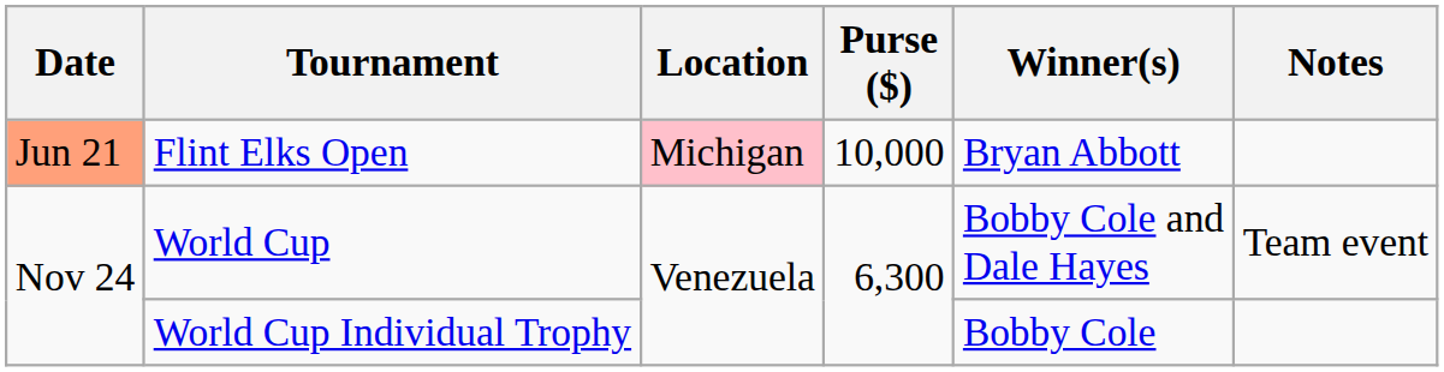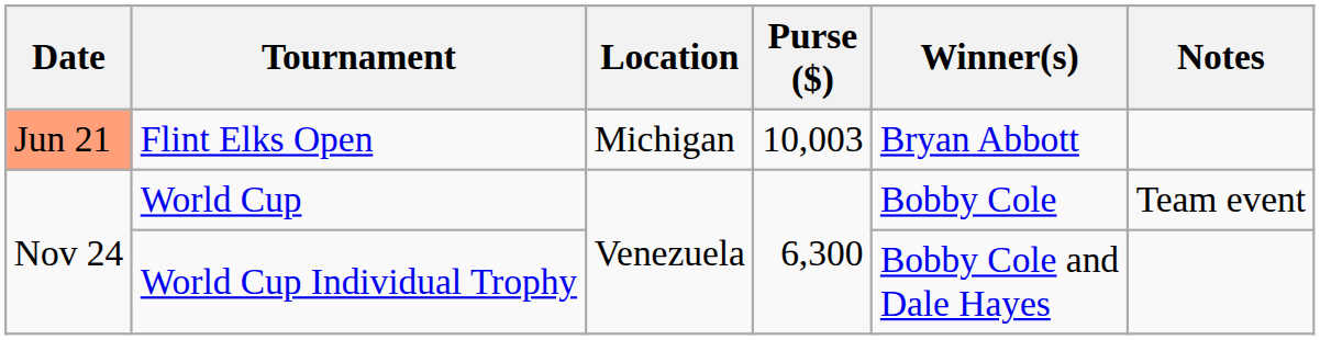 <table class="wikitable" style="font-size:95%">
 <tr>
 <th>Date</th>
 <th>Tournament</th>
 <th>Location</th>
 <th>Purse<br>($)</th>
 <th>Winner(s)</th>
 <th>Notes</th>
 </tr>
 <tr>
 <td style="background: lightsalmon;">Jun 21</td>
 <td><a href='#'>Flint Elks Open</a></td>
-<td style="background: pink;">Michigan</td>
-<td align=right>10,000</td>
+<td>Michigan</td>
+<td align=right>10,003</td>
 <td> <a href='#'>Bryan Abbott</a></td>
 <td></td>
 </tr>
 <tr>
 <td rowspan=2>Nov 24</td>
 <td><a href='#'>World Cup</a></td>
 <td rowspan=2>Venezuela</td>
 <td rowspan=2 align=right>6,300</td>
-<td> <a href='#'>Bobby Cole</a> and<br> <a href='#'>Dale Hayes</a></td>
+<td> <a href='#'>Bobby Cole</a></td>
 <td>Team event</td>
 </tr>
 <tr>
 <td><a href='#'>World Cup Individual Trophy</a></td>
-<td> <a href='#'>Bobby Cole</a></td>
+<td> <a href='#'>Bobby Cole</a> and<br> <a href='#'>Dale Hayes</a></td>
 <td></td>
 </tr>
 </table>
